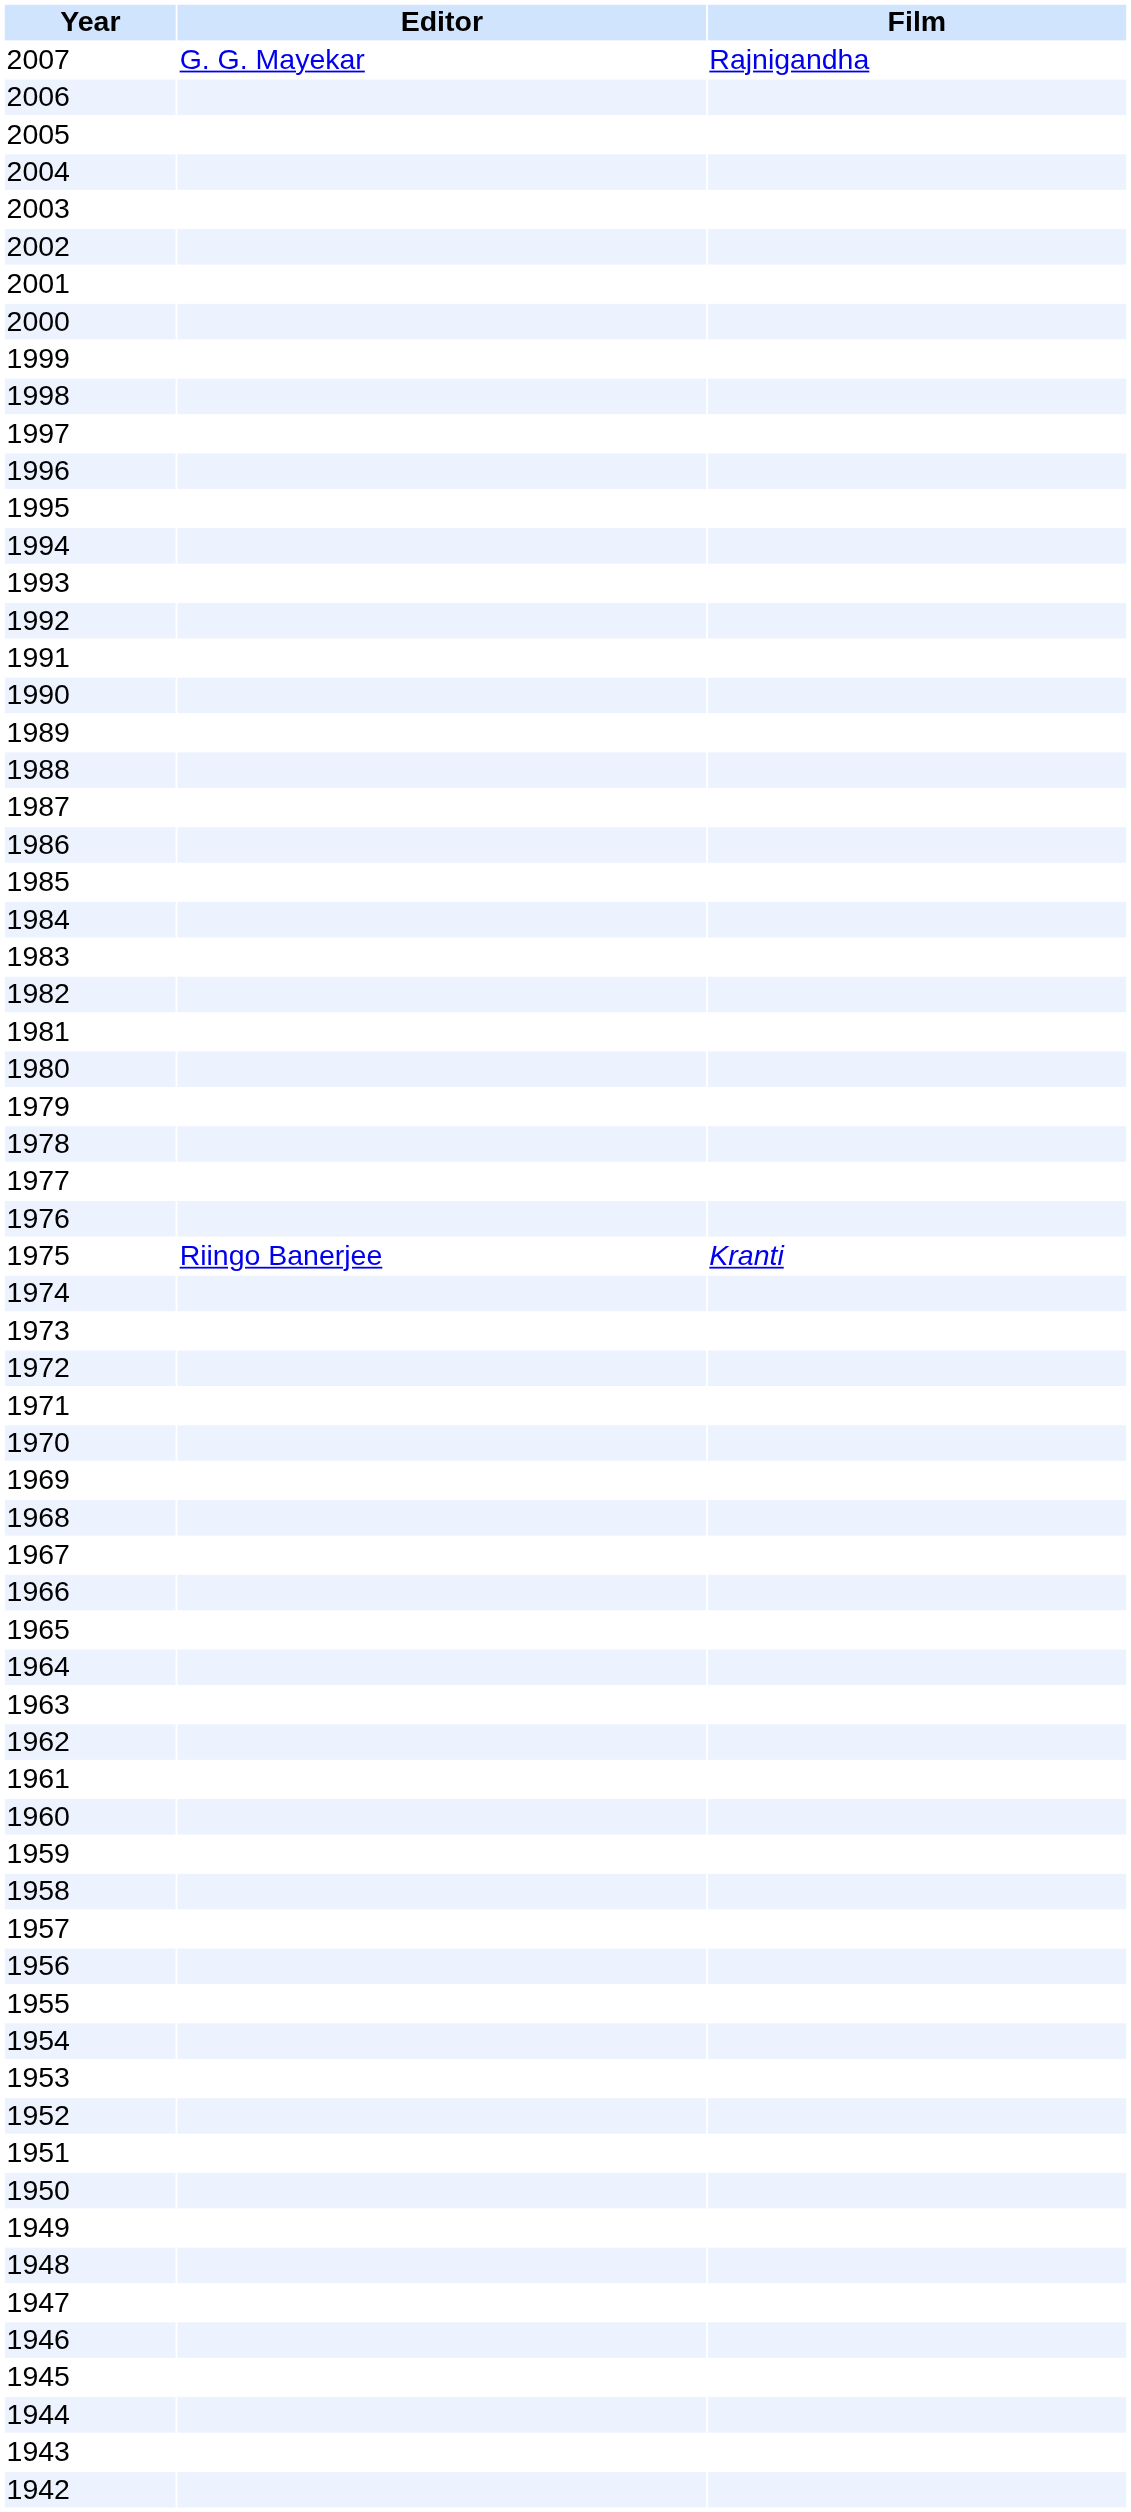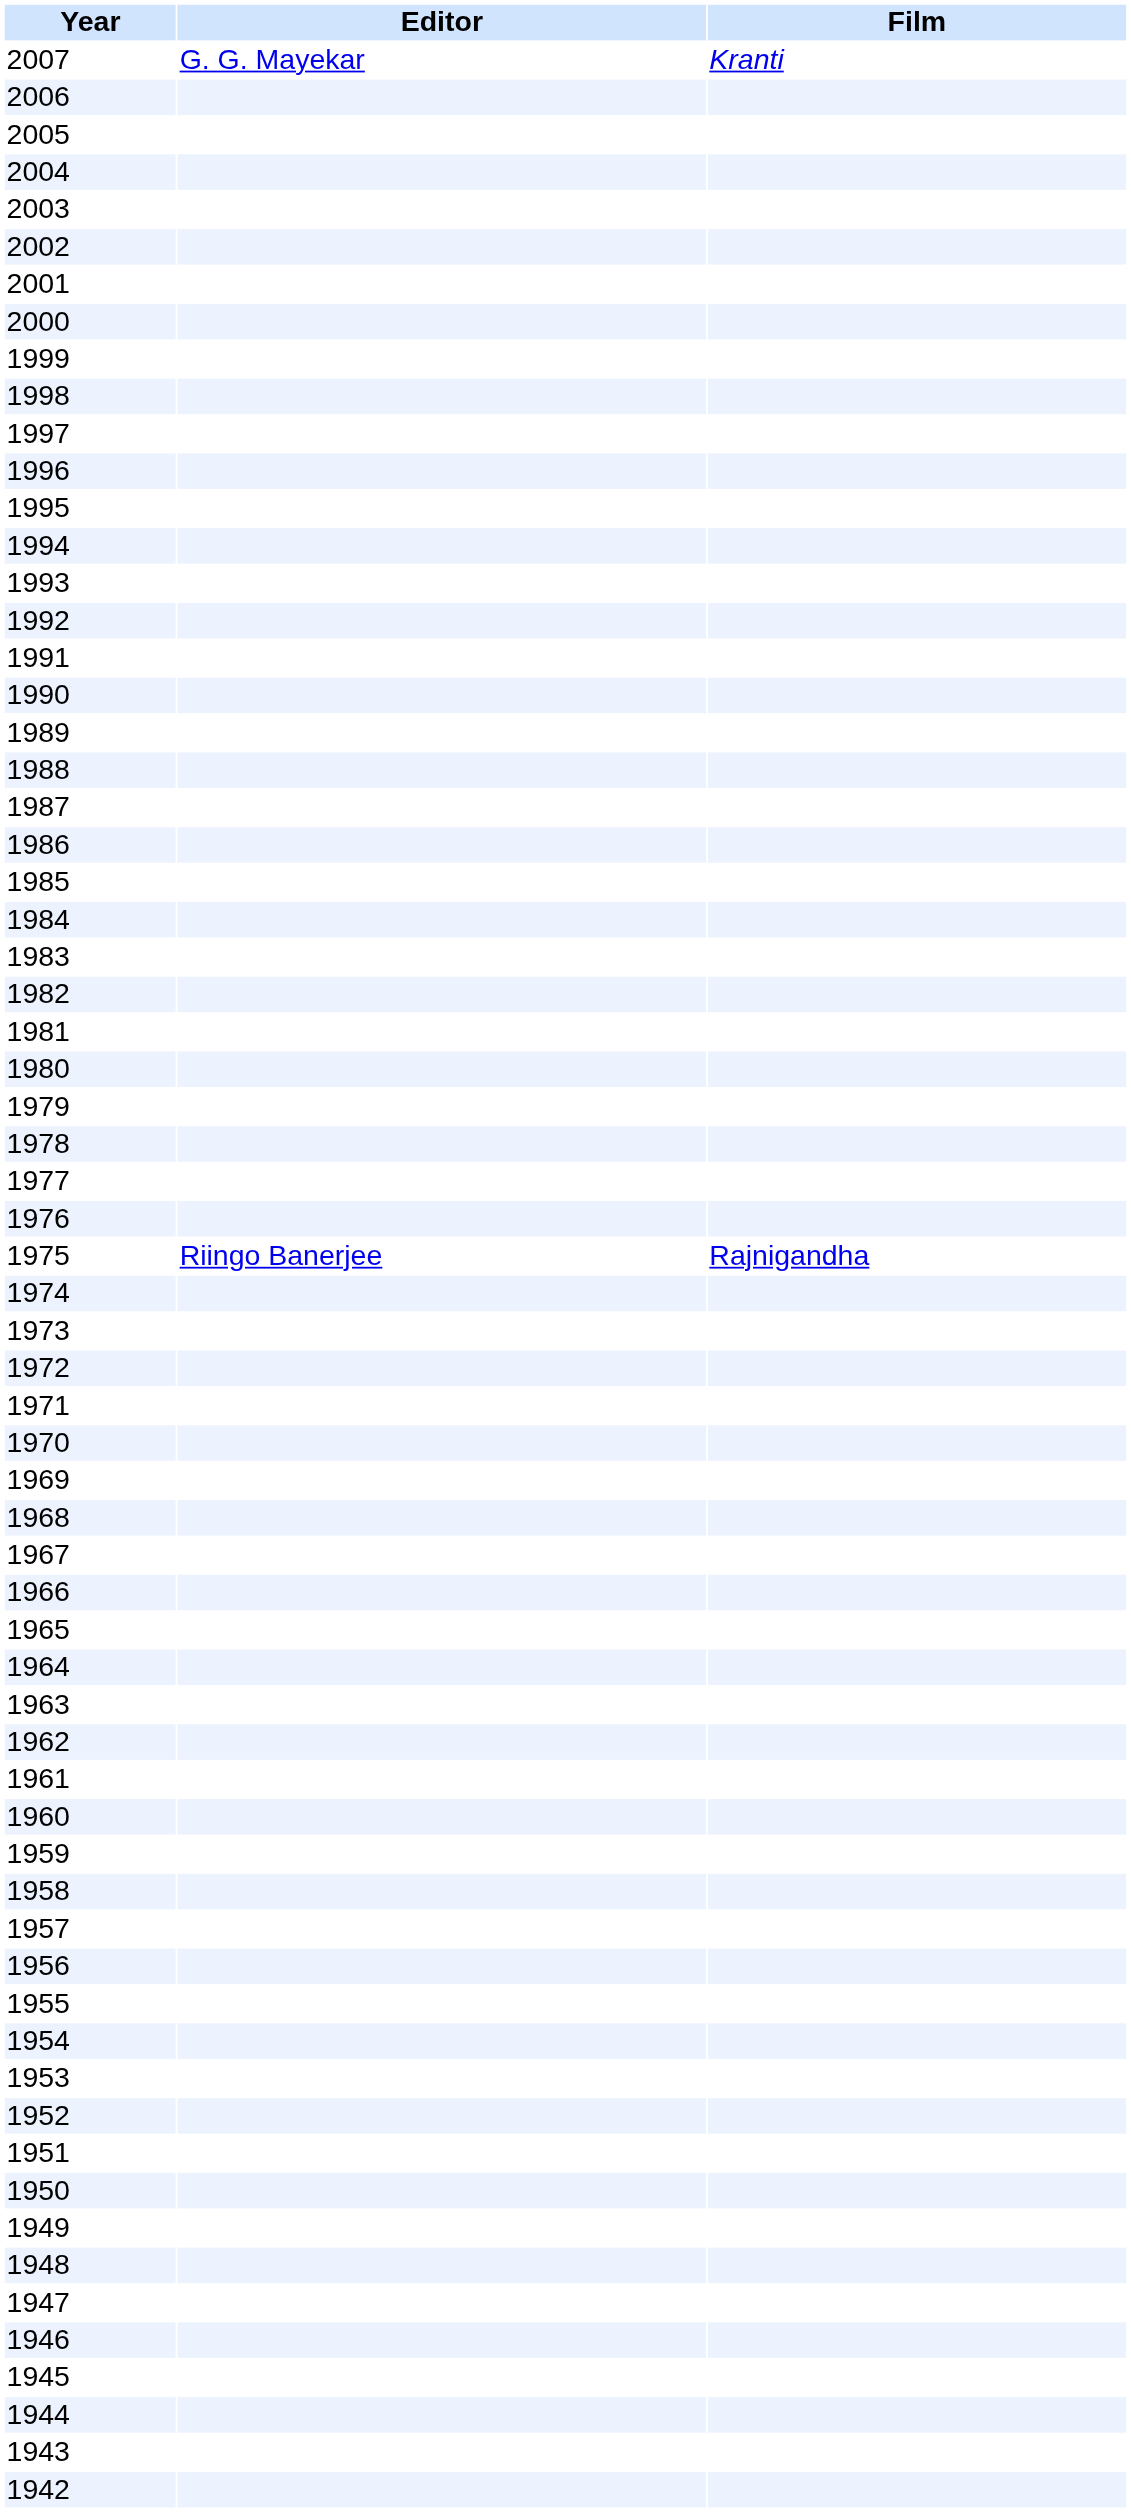 <table cellspacing="1" cellpadding="1" border="0" width="50%">
 <tr bgcolor="#d1e4fd">
 <th>Year</th>
 <th>Editor</th>
 <th>Film</th>
 </tr>
 <tr>
 <td>2007</td>
 <td><a href='#'>G. G. Mayekar</a></td>
-<td><a href='#'>Rajnigandha</a></td>
+<td><em><a href='#'>Kranti</a></em></td>
 </tr>
 <tr bgcolor=#edf3fe>
 <td>2006</td>
 <td></td>
 <td></td>
 </tr>
 <tr>
 <td>2005</td>
 <td></td>
 <td></td>
 </tr>
 <tr bgcolor=#edf3fe>
 <td>2004</td>
 <td></td>
 <td></td>
 </tr>
 <tr>
 <td>2003</td>
 <td></td>
 <td></td>
 </tr>
 <tr bgcolor=#edf3fe>
 <td>2002</td>
 <td></td>
 <td></td>
 </tr>
 <tr>
 <td>2001</td>
 <td></td>
 <td></td>
 </tr>
 <tr bgcolor=#edf3fe>
 <td>2000</td>
 <td></td>
 <td></td>
 </tr>
 <tr>
 <td>1999</td>
 <td></td>
 <td></td>
 </tr>
 <tr bgcolor=#edf3fe>
 <td>1998</td>
 <td></td>
 <td></td>
 </tr>
 <tr>
 <td>1997</td>
 <td></td>
 <td></td>
 </tr>
 <tr bgcolor=#edf3fe>
 <td>1996</td>
 <td></td>
 <td></td>
 </tr>
 <tr>
 <td>1995</td>
 <td></td>
 <td></td>
 </tr>
 <tr bgcolor=#edf3fe>
 <td>1994</td>
 <td></td>
 <td></td>
 </tr>
 <tr>
 <td>1993</td>
 <td></td>
 <td></td>
 </tr>
 <tr bgcolor=#edf3fe>
 <td>1992</td>
 <td></td>
 <td></td>
 </tr>
 <tr>
 <td>1991</td>
 <td></td>
 <td></td>
 </tr>
 <tr bgcolor=#edf3fe>
 <td>1990</td>
 <td></td>
 <td></td>
 </tr>
 <tr>
 <td>1989</td>
 <td></td>
 <td></td>
 </tr>
 <tr bgcolor=#edf3fe>
 <td>1988</td>
 <td></td>
 <td></td>
 </tr>
 <tr>
 <td>1987</td>
 <td></td>
 <td></td>
 </tr>
 <tr bgcolor=#edf3fe>
 <td>1986</td>
 <td></td>
 <td></td>
 </tr>
 <tr>
 <td>1985</td>
 <td></td>
 <td></td>
 </tr>
 <tr bgcolor=#edf3fe>
 <td>1984</td>
 <td></td>
 <td></td>
 </tr>
 <tr>
 <td>1983</td>
 <td></td>
 <td></td>
 </tr>
 <tr bgcolor=#edf3fe>
 <td>1982</td>
 <td></td>
 <td></td>
 </tr>
 <tr>
 <td>1981</td>
 <td></td>
 <td></td>
 </tr>
 <tr bgcolor=#edf3fe>
 <td>1980</td>
 <td></td>
 <td></td>
 </tr>
 <tr>
 <td>1979</td>
 <td></td>
 <td></td>
 </tr>
 <tr bgcolor=#edf3fe>
 <td>1978</td>
 <td></td>
 <td></td>
 </tr>
 <tr>
 <td>1977</td>
 <td></td>
 <td></td>
 </tr>
 <tr bgcolor=#edf3fe>
 <td>1976</td>
 <td></td>
 <td></td>
 </tr>
 <tr>
 <td>1975</td>
 <td><a href='#'>Riingo Banerjee</a></td>
-<td><em><a href='#'>Kranti</a></em></td>
+<td><a href='#'>Rajnigandha</a></td>
 </tr>
 <tr bgcolor=#edf3fe>
 <td>1974</td>
 <td></td>
 <td></td>
 </tr>
 <tr>
 <td>1973</td>
 <td></td>
 <td></td>
 </tr>
 <tr bgcolor=#edf3fe>
 <td>1972</td>
 <td></td>
 <td></td>
 </tr>
 <tr>
 <td>1971</td>
 <td></td>
 <td></td>
 </tr>
 <tr bgcolor=#edf3fe>
 <td>1970</td>
 <td></td>
 <td></td>
 </tr>
 <tr>
 <td>1969</td>
 <td></td>
 <td></td>
 </tr>
 <tr bgcolor=#edf3fe>
 <td>1968</td>
 <td></td>
 <td></td>
 </tr>
 <tr>
 <td>1967</td>
 <td></td>
 <td></td>
 </tr>
 <tr bgcolor=#edf3fe>
 <td>1966</td>
 <td></td>
 <td></td>
 </tr>
 <tr>
 <td>1965</td>
 <td></td>
 <td></td>
 </tr>
 <tr bgcolor=#edf3fe>
 <td>1964</td>
 <td></td>
 <td></td>
 </tr>
 <tr>
 <td>1963</td>
 <td></td>
 <td></td>
 </tr>
 <tr bgcolor=#edf3fe>
 <td>1962</td>
 <td></td>
 <td></td>
 </tr>
 <tr>
 <td>1961</td>
 <td></td>
 <td></td>
 </tr>
 <tr bgcolor=#edf3fe>
 <td>1960</td>
 <td></td>
 <td></td>
 </tr>
 <tr>
 <td>1959</td>
 <td></td>
 <td></td>
 </tr>
 <tr bgcolor=#edf3fe>
 <td>1958</td>
 <td></td>
 <td></td>
 </tr>
 <tr>
 <td>1957</td>
 <td></td>
 <td></td>
 </tr>
 <tr bgcolor=#edf3fe>
 <td>1956</td>
 <td></td>
 <td></td>
 </tr>
 <tr>
 <td>1955</td>
 <td></td>
 <td></td>
 </tr>
 <tr bgcolor=#edf3fe>
 <td>1954</td>
 <td></td>
 <td></td>
 </tr>
 <tr>
 <td>1953</td>
 <td></td>
 <td></td>
 </tr>
 <tr bgcolor=#edf3fe>
 <td>1952</td>
 <td></td>
 <td></td>
 </tr>
 <tr>
 <td>1951</td>
 <td></td>
 <td></td>
 </tr>
 <tr bgcolor=#edf3fe>
 <td>1950</td>
 <td></td>
 <td></td>
 </tr>
 <tr>
 <td>1949</td>
 <td></td>
 <td></td>
 </tr>
 <tr bgcolor=#edf3fe>
 <td>1948</td>
 <td></td>
 <td></td>
 </tr>
 <tr>
 <td>1947</td>
 <td></td>
 <td></td>
 </tr>
 <tr bgcolor=#edf3fe>
 <td>1946</td>
 <td></td>
 <td></td>
 </tr>
 <tr>
 <td>1945</td>
 <td></td>
 <td></td>
 </tr>
 <tr bgcolor=#edf3fe>
 <td>1944</td>
 <td></td>
 <td></td>
 </tr>
 <tr>
 <td>1943</td>
 <td></td>
 <td></td>
 </tr>
 <tr bgcolor=#edf3fe>
 <td>1942</td>
 <td></td>
 <td></td>
 </tr>
 </table>
